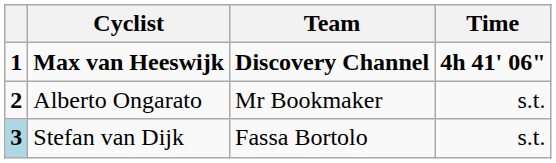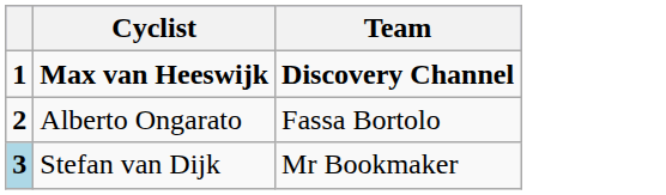 <table class="wikitable">
 <tr style="background:#ccccff;">
 <th></th>
 <th>Cyclist</th>
 <th>Team</th>
-<th>Time</th>
 </tr>
 <tr>
 <td><strong>1</strong></td>
 <td><strong>Max van Heeswijk</strong></td>
 <td><strong>Discovery Channel</strong></td>
-<td align="right"><strong>4h 41' 06"</strong></td>
 </tr>
 <tr>
 <td><strong>2</strong></td>
 <td>Alberto Ongarato</td>
-<td>Mr Bookmaker</td>
-<td align="right">s.t.</td>
+<td>Fassa Bortolo</td>
 </tr>
 <tr>
 <td style="background: lightblue;"><strong>3</strong></td>
 <td>Stefan van Dijk</td>
-<td>Fassa Bortolo</td>
-<td align="right">s.t.</td>
+<td>Mr Bookmaker</td>
 </tr>
 </table>
